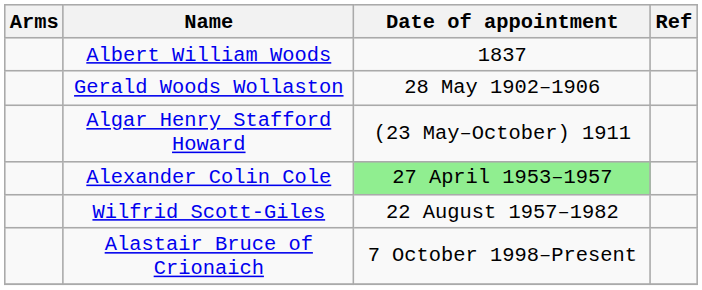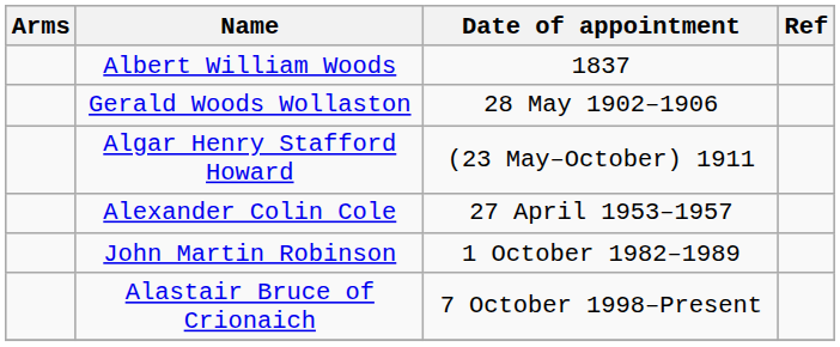 <table class="wikitable" style="text-align:center; width:50%">
 <tr>
 <th>Arms</th>
 <th style="width:50%">Name</th>
 <th style="width:50%">Date of appointment</th>
 <th style="width:5%">Ref</th>
 </tr>
 <tr>
 <td></td>
 <td><a href='#'>Albert William Woods</a></td>
 <td>1837</td>
 <td></td>
 </tr>
 <tr>
 <td></td>
 <td><a href='#'>Gerald Woods Wollaston</a></td>
 <td>28 May 1902–1906</td>
 <td></td>
 </tr>
 <tr>
 <td></td>
 <td><a href='#'>Algar Henry Stafford Howard</a></td>
 <td>(23 May–October) 1911</td>
 <td></td>
 </tr>
 <tr>
 <td></td>
 <td><a href='#'>Alexander Colin Cole</a></td>
-<td style="background: lightgreen;">27 April 1953–1957</td>
+<td>27 April 1953–1957</td>
 <td></td>
 </tr>
 <tr>
 <td></td>
-<td><a href='#'>Wilfrid Scott-Giles</a></td>
-<td>22 August 1957–1982</td>
+<td><a href='#'>John Martin Robinson</a></td>
+<td>1 October 1982–1989</td>
 <td></td>
 </tr>
 <tr>
 <td></td>
 <td><a href='#'>Alastair Bruce of Crionaich</a></td>
 <td>7 October 1998–Present</td>
 <td></td>
 </tr>
 <tr>
 </tr>
 </table>
